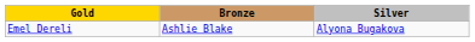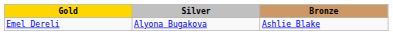 <table class="wikitable" style="text-align:left">
 <tr align="center">
 <td width=200 bgcolor=gold><strong>Gold</strong></td>
+<td width=200 bgcolor=silver><strong>Silver</strong></td>
 <td width=200 bgcolor=CC9966><strong>Bronze</strong></td>
-<td width=200 bgcolor=silver><strong>Silver</strong></td>
 </tr>
 <tr>
 <td><a href='#'>Emel Dereli</a><br></td>
+<td><a href='#'>Alyona Bugakova</a><br></td>
 <td><a href='#'>Ashlie Blake</a><br></td>
-<td><a href='#'>Alyona Bugakova</a><br></td>
 </tr>
 </table>
